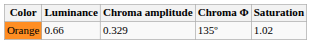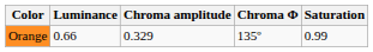 <table class="wikitable">
 <tr>
 <th>Color</th>
 <th>Luminance</th>
 <th>Chroma amplitude</th>
 <th>Chroma Φ</th>
 <th>Saturation</th>
 </tr>
 <tr ---->
 <td style="background-color: #FF8E23;">Orange</td>
 <td>0.66</td>
 <td>0.329</td>
 <td>135º</td>
-<td>1.02</td>
+<td>0.99</td>
 </tr>
 </table>
